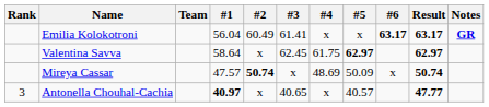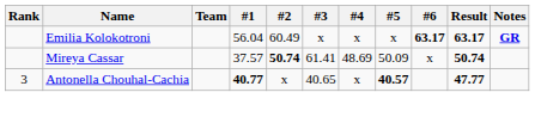 <table class="wikitable sortable" style="text-align:center">
 <tr>
 <th>Rank</th>
 <th>Name</th>
 <th>Team</th>
 <th>#1</th>
 <th>#2</th>
 <th>#3</th>
 <th>#4</th>
 <th>#5</th>
 <th>#6</th>
 <th>Result</th>
 <th>Notes</th>
 </tr>
 <tr>
 <td></td>
 <td align="left"><a href='#'>Emilia Kolokotroni</a></td>
 <td align=left></td>
 <td>56.04</td>
 <td>60.49</td>
-<td>61.41</td>
+<td>x</td>
 <td>x</td>
 <td>x</td>
 <td><strong>63.17</strong></td>
 <td><strong>63.17</strong></td>
 <td><strong><a href='#'>GR</a></strong></td>
 </tr>
 <tr>
 <td></td>
-<td align="left"><a href='#'>Valentina Savva</a></td>
-<td align=left></td>
-<td>58.64</td>
-<td>x</td>
-<td>62.45</td>
-<td>61.75</td>
-<td><strong>62.97</strong></td>
-<td></td>
-<td><strong>62.97</strong></td>
-<td></td>
-</tr>
-<tr>
-<td></td>
 <td align="left"><a href='#'>Mireya Cassar</a></td>
 <td align=left></td>
-<td>47.57</td>
+<td>37.57</td>
 <td><strong>50.74</strong></td>
-<td>x</td>
+<td>61.41</td>
 <td>48.69</td>
 <td>50.09</td>
 <td>x</td>
 <td><strong>50.74</strong></td>
 <td></td>
 </tr>
 <tr>
 <td>3</td>
 <td align="left"><a href='#'>Antonella Chouhal-Cachia</a></td>
 <td align=left></td>
-<td><strong>40.97</strong></td>
+<td><strong>40.77</strong></td>
 <td>x</td>
 <td>40.65</td>
 <td>x</td>
-<td>40.57</td>
+<td><strong>40.57</strong></td>
 <td></td>
 <td><strong>47.77</strong></td>
 <td></td>
 </tr>
 </table>
